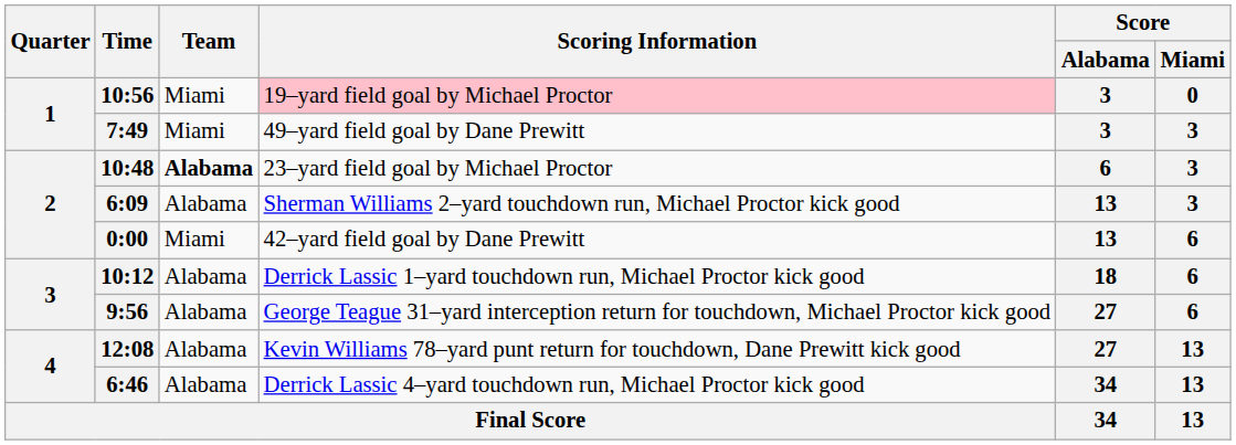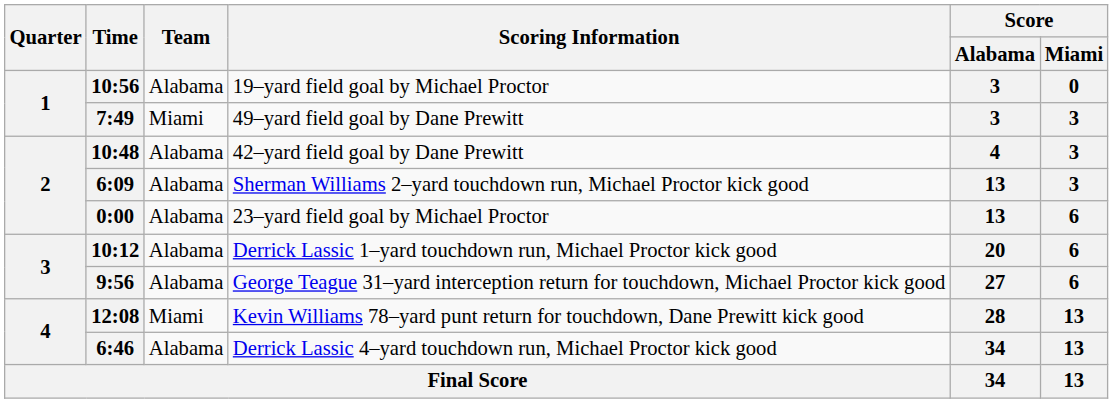 <table class="wikitable">
 <tr>
 <th rowspan=2>Quarter</th>
 <th rowspan=2>Time</th>
 <th rowspan=2>Team</th>
 <th rowspan=2>Scoring Information</th>
 <th colspan=2>Score</th>
 </tr>
 <tr>
 <th>Alabama</th>
 <th>Miami</th>
 </tr>
 <tr>
 <th rowspan=2>1</th>
 <th>10:56</th>
-<td>Miami</td>
-<td style="background: pink;">19–yard field goal by Michael Proctor</td>
+<td>Alabama</td>
+<td>19–yard field goal by Michael Proctor</td>
 <th>3</th>
 <th>0</th>
 </tr>
 <tr>
 <th>7:49</th>
 <td>Miami</td>
 <td>49–yard field goal by Dane Prewitt</td>
 <th>3</th>
 <th>3</th>
 </tr>
 <tr>
 <th rowspan=3>2</th>
 <th>10:48</th>
-<td><strong>Alabama</strong></td>
-<td>23–yard field goal by Michael Proctor</td>
-<th>6</th>
+<td>Alabama</td>
+<td>42–yard field goal by Dane Prewitt</td>
+<th>4</th>
 <th>3</th>
 </tr>
 <tr>
 <th>6:09</th>
 <td>Alabama</td>
 <td><a href='#'>Sherman Williams</a> 2–yard touchdown run, Michael Proctor kick good</td>
 <th>13</th>
 <th>3</th>
 </tr>
 <tr>
 <th>0:00</th>
-<td>Miami</td>
-<td>42–yard field goal by Dane Prewitt</td>
+<td>Alabama</td>
+<td>23–yard field goal by Michael Proctor</td>
 <th>13</th>
 <th>6</th>
 </tr>
 <tr>
 <th rowspan=2>3</th>
 <th>10:12</th>
 <td>Alabama</td>
 <td><a href='#'>Derrick Lassic</a> 1–yard touchdown run, Michael Proctor kick good</td>
-<th>18</th>
+<th>20</th>
 <th>6</th>
 </tr>
 <tr>
 <th>9:56</th>
 <td>Alabama</td>
 <td><a href='#'>George Teague</a> 31–yard interception return for touchdown, Michael Proctor kick good</td>
 <th>27</th>
 <th>6</th>
 </tr>
 <tr>
 <th rowspan=2>4</th>
 <th>12:08</th>
-<td>Alabama</td>
+<td>Miami</td>
 <td><a href='#'>Kevin Williams</a> 78–yard punt return for touchdown, Dane Prewitt kick good</td>
-<th>27</th>
+<th>28</th>
 <th>13</th>
 </tr>
 <tr>
 <th>6:46</th>
 <td>Alabama</td>
 <td><a href='#'>Derrick Lassic</a> 4–yard touchdown run, Michael Proctor kick good</td>
 <th>34</th>
 <th>13</th>
 </tr>
 <tr>
 <th colspan=4>Final Score</th>
 <th>34</th>
 <th>13</th>
 </tr>
 </table>
